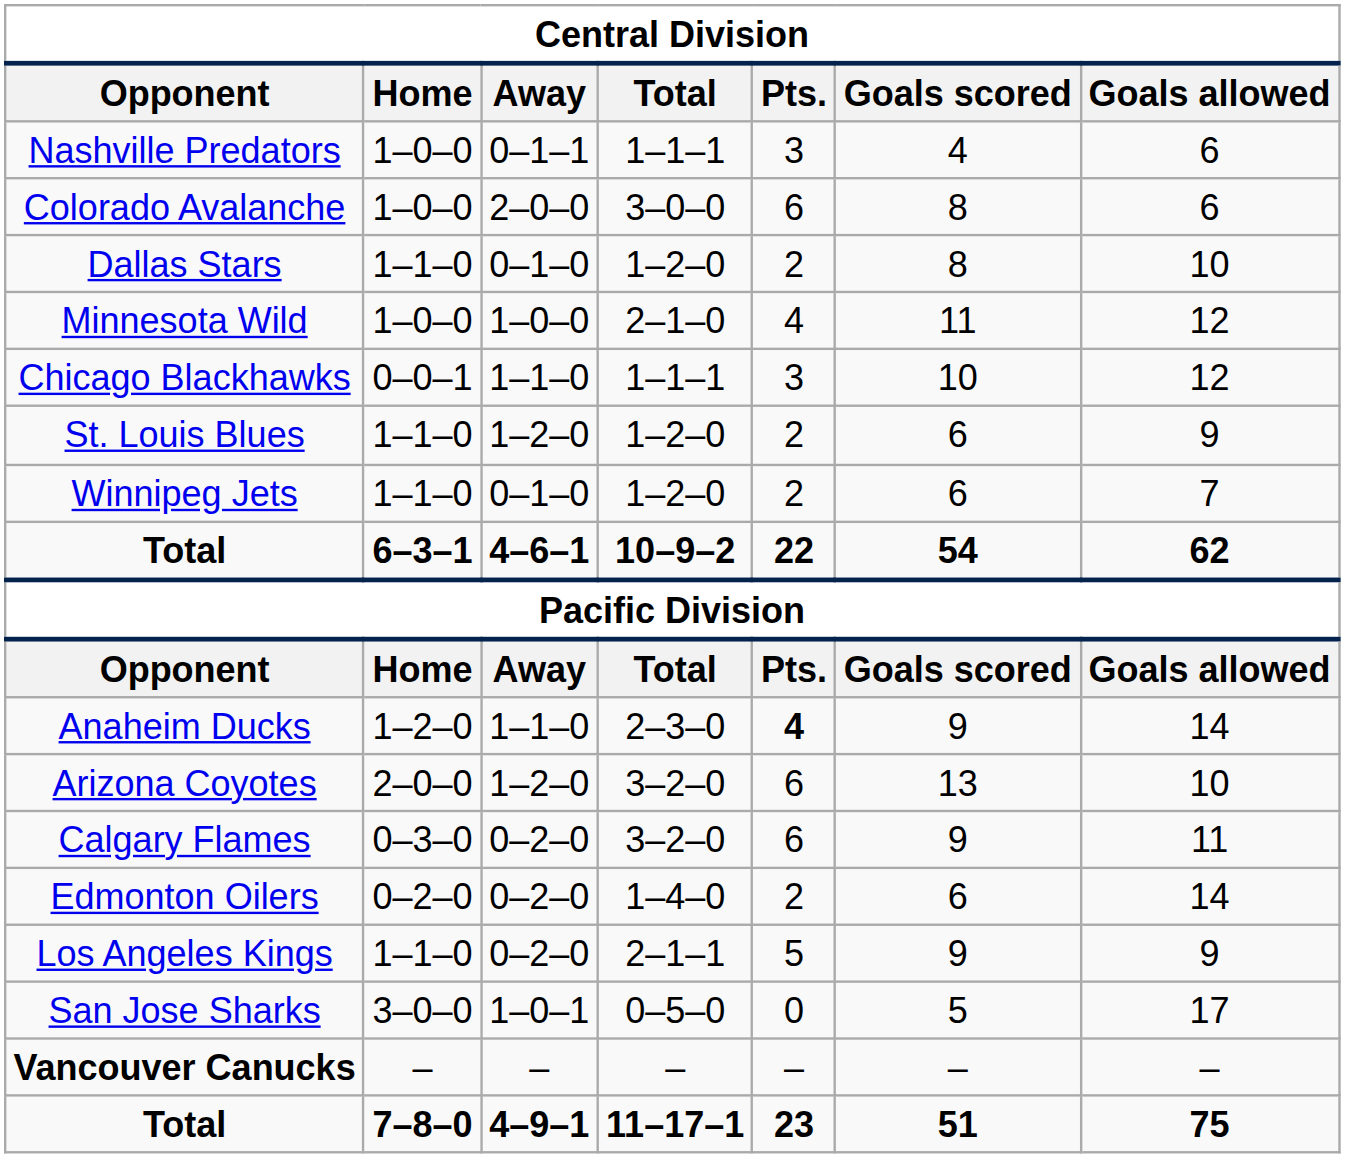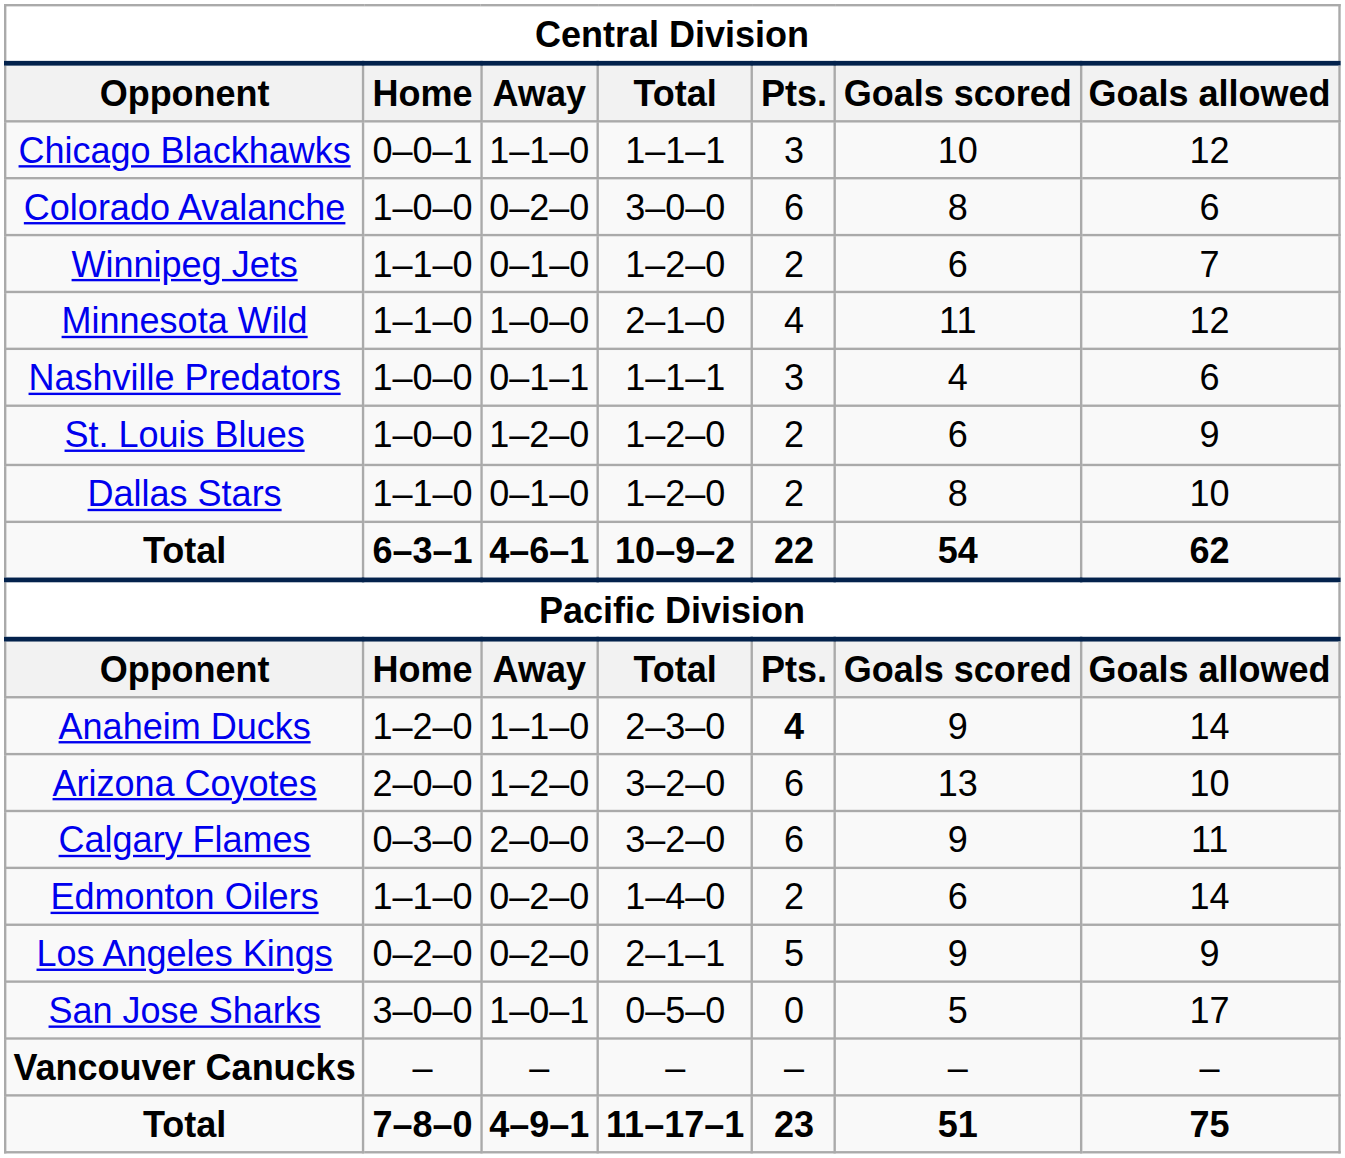 <table class="wikitable" style="font-size: 95%; text-align: center">
 <tr>
 <td colspan="7" style="background:#fff; border-bottom:#03224c 2px solid;"><strong>Central Division</strong></td>
 </tr>
 <tr>
 <th>Opponent</th>
 <th>Home</th>
 <th>Away</th>
 <th>Total</th>
 <th>Pts.</th>
 <th>Goals scored</th>
 <th>Goals allowed</th>
 </tr>
 <tr>
+<td><a href='#'>Chicago Blackhawks</a></td>
+<td>0–0–1</td>
+<td>1–1–0</td>
+<td>1–1–1</td>
+<td>3</td>
+<td>10</td>
+<td>12</td>
+</tr>
+<tr>
+<td><a href='#'>Colorado Avalanche</a></td>
+<td>1–0–0</td>
+<td>0–2–0</td>
+<td>3–0–0</td>
+<td>6</td>
+<td>8</td>
+<td>6</td>
+</tr>
+<tr>
+<td><a href='#'>Winnipeg Jets</a></td>
+<td>1–1–0</td>
+<td>0–1–0</td>
+<td>1–2–0</td>
+<td>2</td>
+<td>6</td>
+<td>7</td>
+</tr>
+<tr>
+<td><a href='#'>Minnesota Wild</a></td>
+<td>1–1–0</td>
+<td>1–0–0</td>
+<td>2–1–0</td>
+<td>4</td>
+<td>11</td>
+<td>12</td>
+</tr>
+<tr>
 <td><a href='#'>Nashville Predators</a></td>
 <td>1–0–0</td>
 <td>0–1–1</td>
 <td>1–1–1</td>
 <td>3</td>
 <td>4</td>
 <td>6</td>
 </tr>
 <tr>
-<td><a href='#'>Colorado Avalanche</a></td>
+<td><a href='#'>St. Louis Blues</a></td>
 <td>1–0–0</td>
-<td>2–0–0</td>
-<td>3–0–0</td>
+<td>1–2–0</td>
+<td>1–2–0</td>
+<td>2</td>
 <td>6</td>
-<td>8</td>
-<td>6</td>
+<td>9</td>
 </tr>
 <tr>
 <td><a href='#'>Dallas Stars</a></td>
 <td>1–1–0</td>
 <td>0–1–0</td>
 <td>1–2–0</td>
 <td>2</td>
 <td>8</td>
 <td>10</td>
-</tr>
-<tr>
-<td><a href='#'>Minnesota Wild</a></td>
-<td>1–0–0</td>
-<td>1–0–0</td>
-<td>2–1–0</td>
-<td>4</td>
-<td>11</td>
-<td>12</td>
-</tr>
-<tr>
-<td><a href='#'>Chicago Blackhawks</a></td>
-<td>0–0–1</td>
-<td>1–1–0</td>
-<td>1–1–1</td>
-<td>3</td>
-<td>10</td>
-<td>12</td>
-</tr>
-<tr>
-<td><a href='#'>St. Louis Blues</a></td>
-<td>1–1–0</td>
-<td>1–2–0</td>
-<td>1–2–0</td>
-<td>2</td>
-<td>6</td>
-<td>9</td>
-</tr>
-<tr>
-<td><a href='#'>Winnipeg Jets</a></td>
-<td>1–1–0</td>
-<td>0–1–0</td>
-<td>1–2–0</td>
-<td>2</td>
-<td>6</td>
-<td>7</td>
 </tr>
 <tr style="font-weight:bold">
 <td>Total</td>
 <td>6–3–1</td>
 <td>4–6–1</td>
 <td>10–9–2</td>
 <td>22</td>
 <td>54</td>
 <td>62</td>
 </tr>
 <tr>
 <td colspan="7" style="background:#fff; border-top:#03224c 2px solid; border-bottom:#03224c 2px solid;"><strong>Pacific Division</strong></td>
 </tr>
 <tr>
 <th>Opponent</th>
 <th>Home</th>
 <th>Away</th>
 <th>Total</th>
 <th>Pts.</th>
 <th>Goals scored</th>
 <th>Goals allowed</th>
 </tr>
 <tr>
 <td><a href='#'>Anaheim Ducks</a></td>
 <td>1–2–0</td>
 <td>1–1–0</td>
 <td>2–3–0</td>
 <td><strong>4</strong></td>
 <td>9</td>
 <td>14</td>
 </tr>
 <tr>
 <td><a href='#'>Arizona Coyotes</a></td>
 <td>2–0–0</td>
 <td>1–2–0</td>
 <td>3–2–0</td>
 <td>6</td>
 <td>13</td>
 <td>10</td>
 </tr>
 <tr>
 <td><a href='#'>Calgary Flames</a></td>
 <td>0–3–0</td>
-<td>0–2–0</td>
+<td>2–0–0</td>
 <td>3–2–0</td>
 <td>6</td>
 <td>9</td>
 <td>11</td>
 </tr>
 <tr>
 <td><a href='#'>Edmonton Oilers</a></td>
-<td>0–2–0</td>
+<td>1–1–0</td>
 <td>0–2–0</td>
 <td>1–4–0</td>
 <td>2</td>
 <td>6</td>
 <td>14</td>
 </tr>
 <tr>
 <td><a href='#'>Los Angeles Kings</a></td>
-<td>1–1–0</td>
+<td>0–2–0</td>
 <td>0–2–0</td>
 <td>2–1–1</td>
 <td>5</td>
 <td>9</td>
 <td>9</td>
 </tr>
 <tr>
 <td><a href='#'>San Jose Sharks</a></td>
 <td>3–0–0</td>
 <td>1–0–1</td>
 <td>0–5–0</td>
 <td>0</td>
 <td>5</td>
 <td>17</td>
 </tr>
 <tr>
 <td><strong>Vancouver Canucks</strong></td>
 <td>–</td>
 <td>–</td>
 <td>–</td>
 <td>–</td>
 <td>–</td>
 <td>–</td>
 </tr>
 <tr style="font-weight:bold">
 <td>Total</td>
 <td>7–8–0</td>
 <td>4–9–1</td>
 <td>11–17–1</td>
 <td>23</td>
 <td>51</td>
 <td>75</td>
 </tr>
 </table>
